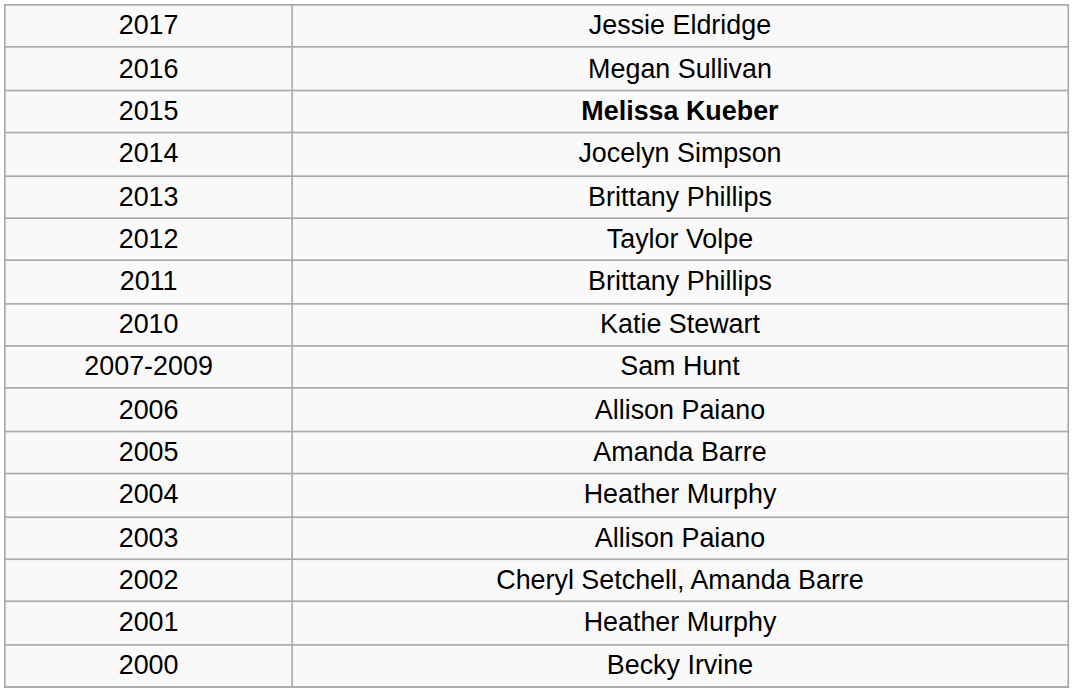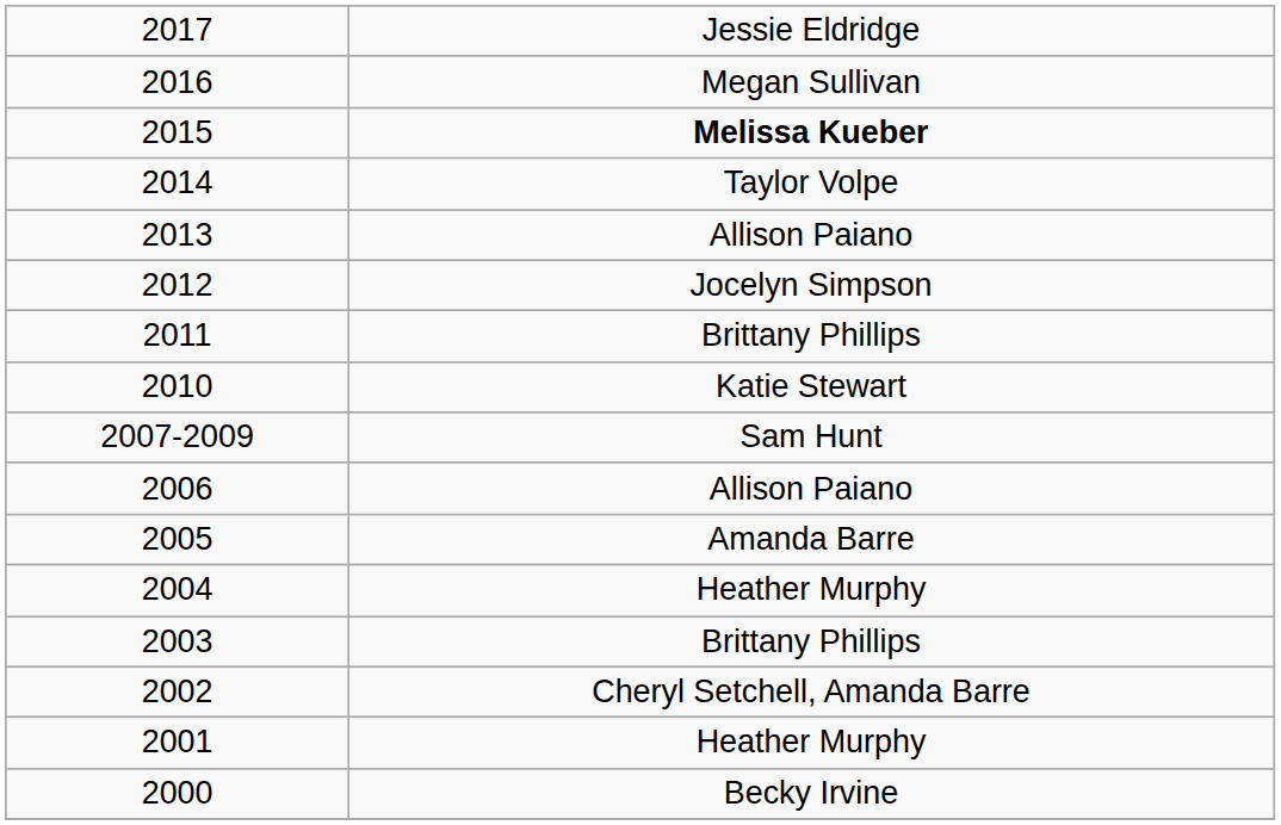 <table class="wikitable" style="width:40%; text-align:center;">
 <tr>
 <td>2017</td>
 <td>Jessie Eldridge</td>
 </tr>
 <tr>
 <td>2016</td>
 <td>Megan Sullivan</td>
 </tr>
 <tr>
 <td>2015</td>
 <td><strong>Melissa Kueber</strong></td>
 </tr>
 <tr>
 <td>2014</td>
-<td>Jocelyn Simpson</td>
+<td>Taylor Volpe</td>
 </tr>
 <tr>
 <td>2013</td>
-<td>Brittany Phillips</td>
+<td>Allison Paiano</td>
 </tr>
 <tr>
 <td>2012</td>
-<td>Taylor Volpe</td>
+<td>Jocelyn Simpson</td>
 </tr>
 <tr>
 <td>2011</td>
 <td>Brittany Phillips</td>
 </tr>
 <tr>
 <td>2010</td>
 <td>Katie Stewart</td>
 </tr>
 <tr>
 <td>2007-2009</td>
 <td>Sam Hunt</td>
 </tr>
 <tr>
 <td>2006</td>
 <td>Allison Paiano</td>
 </tr>
 <tr>
 <td>2005</td>
 <td>Amanda Barre</td>
 </tr>
 <tr>
 <td>2004</td>
 <td>Heather Murphy</td>
 </tr>
 <tr>
 <td>2003</td>
-<td>Allison Paiano</td>
+<td>Brittany Phillips</td>
 </tr>
 <tr>
 <td>2002</td>
 <td>Cheryl Setchell, Amanda Barre</td>
 </tr>
 <tr>
 <td>2001</td>
 <td>Heather Murphy</td>
 </tr>
 <tr>
 <td>2000</td>
 <td>Becky Irvine</td>
 </tr>
 <tr>
 </tr>
 </table>
